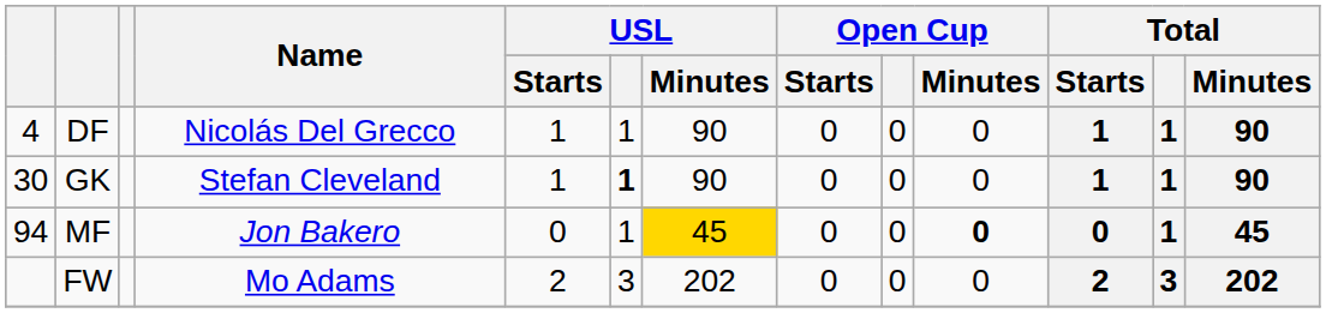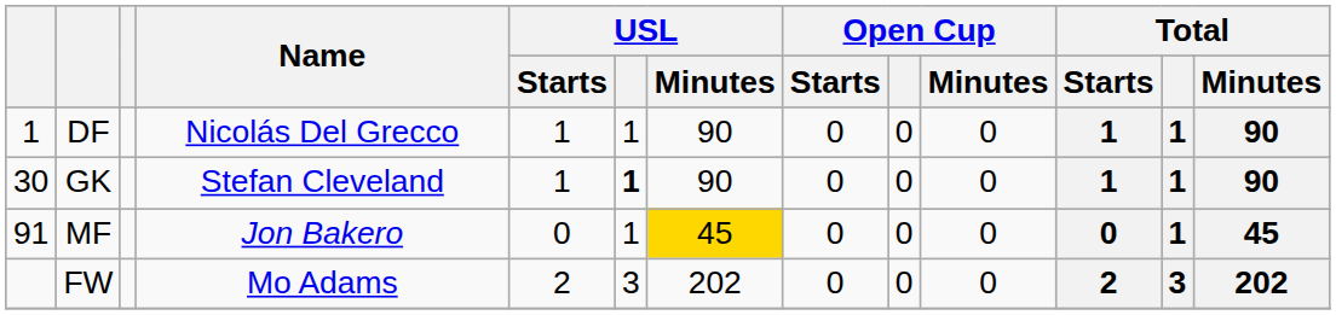 <table class="wikitable sortable" style="text-align:center">
 <tr>
 <th rowspan="2"></th>
 <th rowspan="2"></th>
 <th rowspan="2"></th>
 <th rowspan="2" style="width:180px;">Name</th>
 <th colspan="3" style="width:87px;"><a href='#'>USL</a></th>
 <th colspan="3" style="width:87px;"><a href='#'>Open Cup</a></th>
 <th colspan="3" style="width:87px;">Total</th>
 </tr>
 <tr>
 <th>Starts</th>
 <th></th>
 <th>Minutes</th>
 <th>Starts</th>
 <th></th>
 <th>Minutes</th>
 <th>Starts</th>
 <th></th>
 <th>Minutes</th>
 </tr>
 <tr>
-<td>4</td>
+<td>1</td>
 <td>DF</td>
 <td></td>
 <td><a href='#'>Nicolás Del Grecco</a><br></td>
 <td>1</td>
 <td>1</td>
 <td>90<br></td>
 <td>0</td>
 <td>0</td>
 <td>0<br></td>
 <th>1</th>
 <th>1</th>
 <th>90</th>
 </tr>
 <tr>
 <td>30</td>
 <td>GK</td>
 <td></td>
 <td><a href='#'>Stefan Cleveland</a><br></td>
 <td>1</td>
 <td><strong>1</strong></td>
 <td>90<br></td>
 <td>0</td>
 <td>0</td>
 <td>0<br></td>
 <th>1</th>
 <th>1</th>
 <th>90</th>
 </tr>
 <tr>
-<td>94</td>
+<td>91</td>
 <td>MF</td>
 <td></td>
 <td><em><a href='#'>Jon Bakero</a></em><br></td>
 <td>0</td>
 <td>1</td>
 <td style="background: gold;">45<br></td>
 <td>0</td>
 <td>0</td>
-<td><strong>0<br></strong></td>
+<td>0<br></td>
 <th>0</th>
 <th>1</th>
 <th>45</th>
 </tr>
 <tr>
 <td></td>
 <td>FW</td>
 <td></td>
 <td><a href='#'>Mo Adams</a><br></td>
 <td>2</td>
 <td>3</td>
 <td>202<br></td>
 <td>0</td>
 <td>0</td>
 <td>0<br></td>
 <th>2</th>
 <th>3</th>
 <th>202</th>
 </tr>
 <tr>
 </tr>
 </table>
